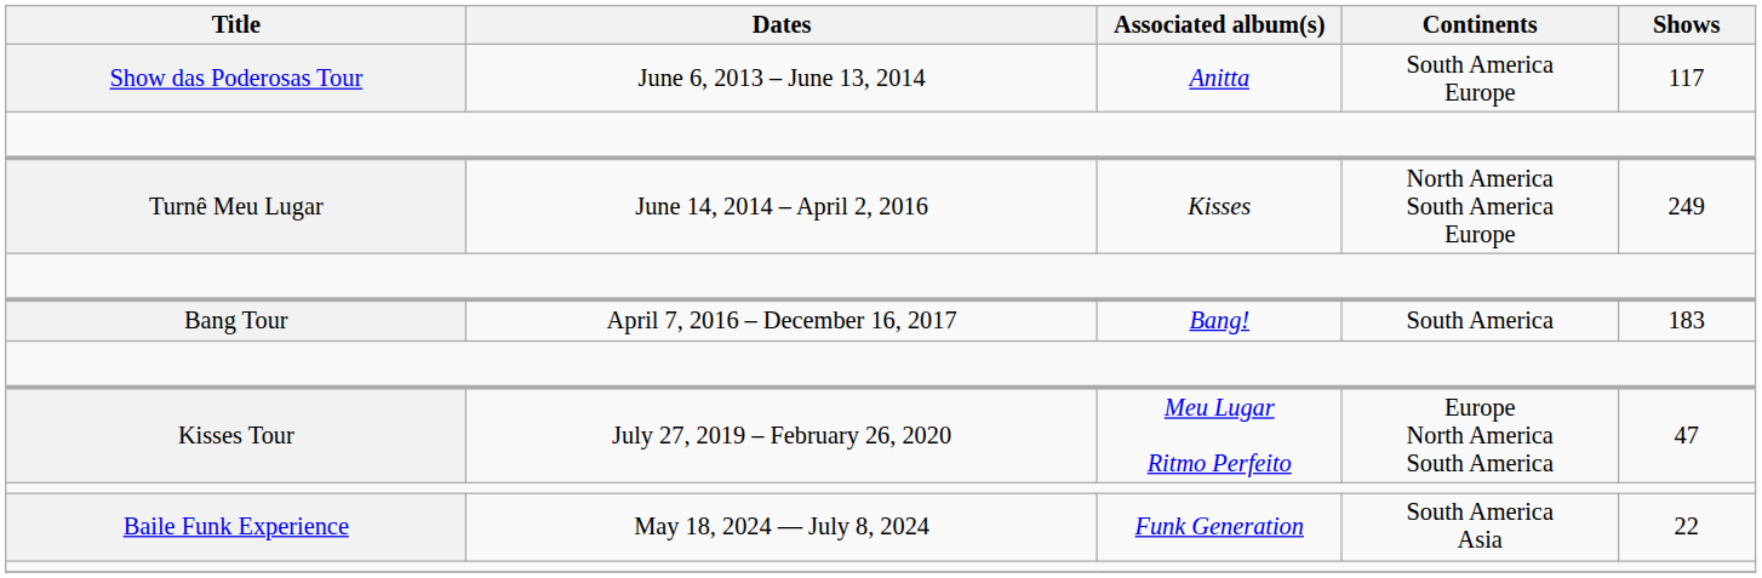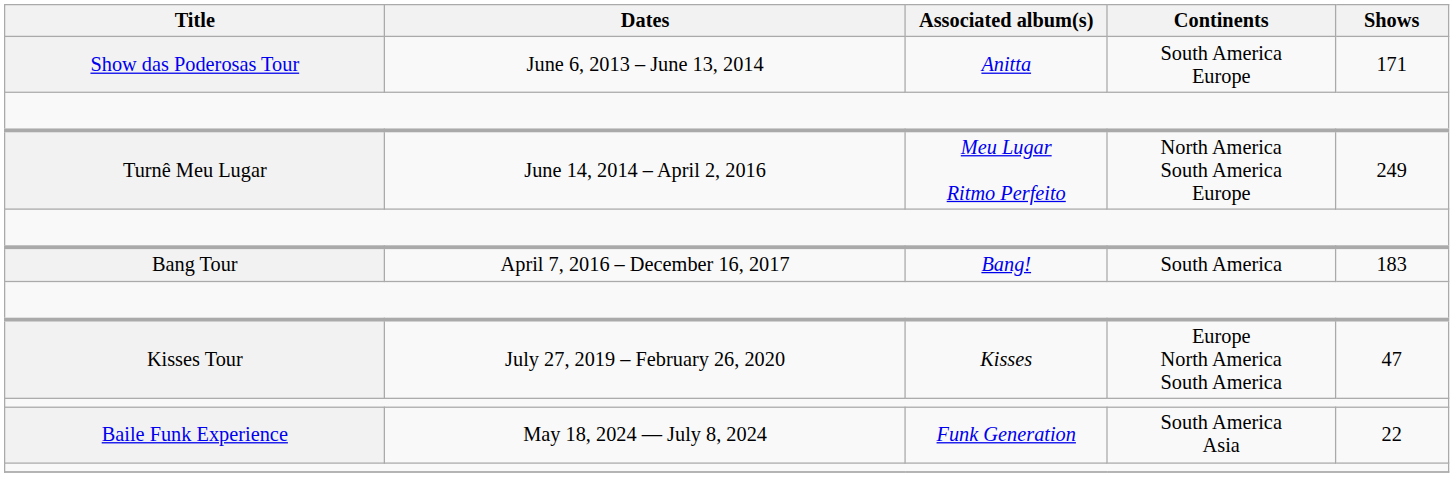 <table class="wikitable plainrowheaders" style="text-align:center;" width="90%">
 <tr>
 <th scope="col">Title</th>
 <th scope="col">Dates</th>
 <th scope="col" width="14%">Associated album(s)</th>
 <th scope="col">Continents</th>
 <th scope="col">Shows</th>
 </tr>
 <tr>
 <td scope="row" style="background-color: #f2f2f2;"><a href='#'>Show das Poderosas Tour</a></td>
 <td>June 6, 2013 – June 13, 2014</td>
 <td><em><a href='#'>Anitta</a></em></td>
 <td>South America<br>Europe</td>
-<td>117</td>
+<td>171</td>
 </tr>
 <tr>
 <td colspan="5" style="border-bottom-width:3px; padding:5px;"><br></td>
 </tr>
 <tr>
 <td scope="row" style="background-color: #f2f2f2;">Turnê Meu Lugar</td>
 <td>June 14, 2014 – April 2, 2016</td>
-<td><em>Kisses</em></td>
+<td><em><a href='#'>Meu Lugar</a></em><br><br><em><a href='#'>Ritmo Perfeito</a></em></td>
 <td>North America<br>South America<br>Europe</td>
 <td>249</td>
 </tr>
 <tr>
 <td colspan="5" style="border-bottom-width:3px; padding:5px;"><br></td>
 </tr>
 <tr>
 <td scope="row" style="background-color: #f2f2f2;">Bang Tour</td>
 <td>April 7, 2016 – December 16, 2017</td>
 <td><em><a href='#'>Bang!</a></em></td>
 <td>South America</td>
 <td>183</td>
 </tr>
 <tr>
 <td colspan="5" style="border-bottom-width:3px; padding:5px;"><br></td>
 </tr>
 <tr>
 <td scope="row" style="background-color: #f2f2f2;">Kisses Tour</td>
 <td>July 27, 2019 – February 26, 2020</td>
-<td><em><a href='#'>Meu Lugar</a></em><br><br><em><a href='#'>Ritmo Perfeito</a></em></td>
+<td><em>Kisses</em></td>
 <td>Europe<br>North America<br>South America</td>
 <td>47</td>
 </tr>
 <tr>
 <td colspan="5"></td>
 </tr>
 <tr>
 <td scope="row" style="background-color: #f2f2f2;"><a href='#'>Baile Funk Experience</a></td>
 <td>May 18, 2024 — July 8, 2024</td>
 <td><em><a href='#'>Funk Generation</a></em></td>
 <td>South America<br>Asia</td>
 <td>22</td>
 </tr>
 <tr>
 <td colspan="5"></td>
 </tr>
 <tr>
 </tr>
 </table>
